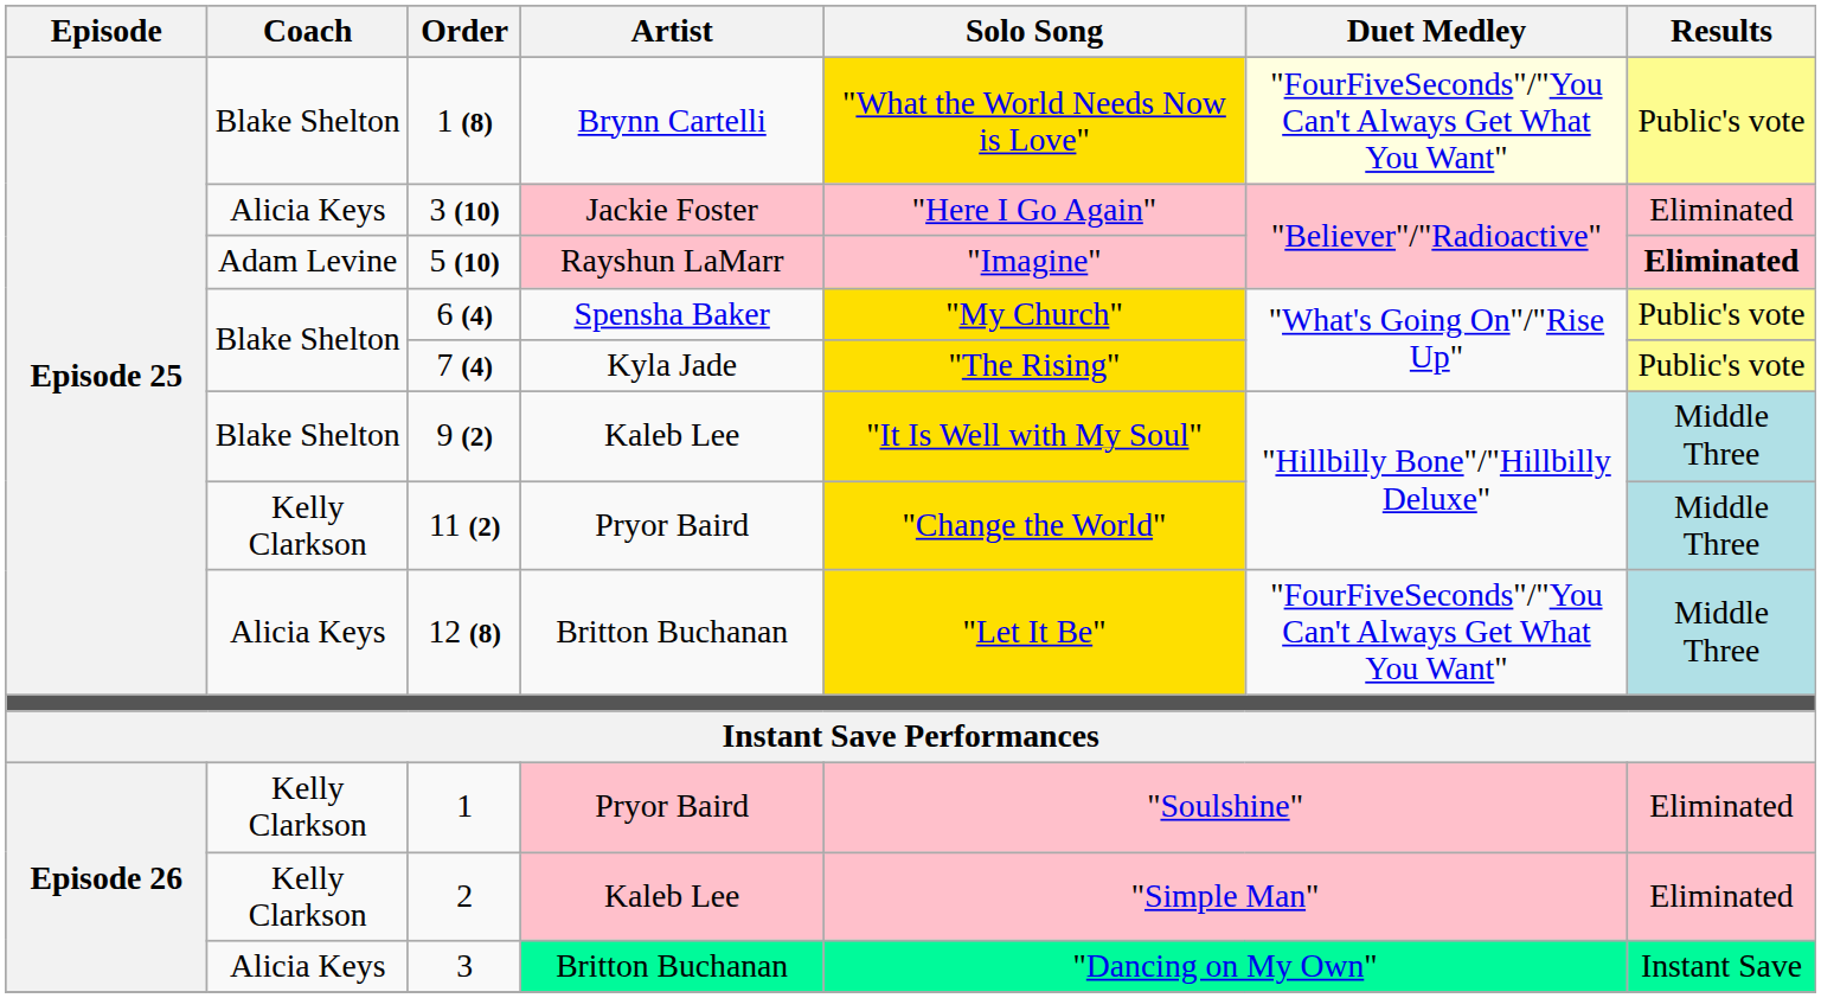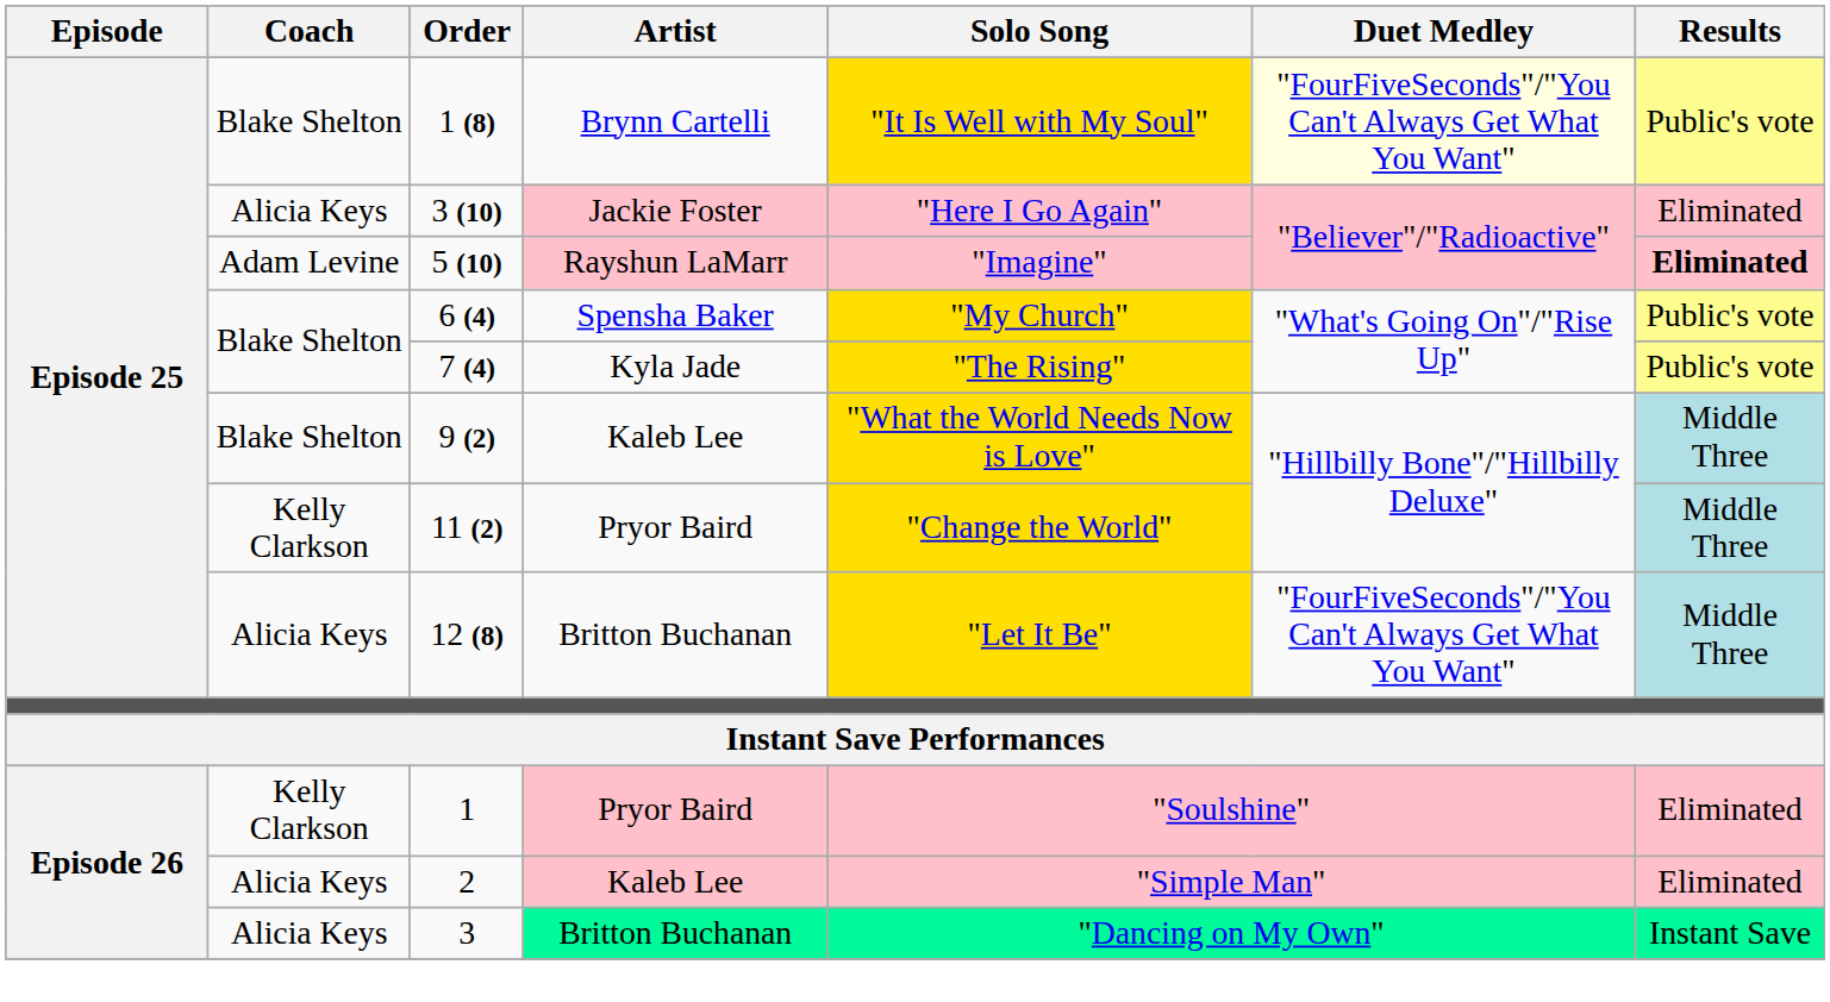 <table class="wikitable" style="text-align:center; width:100%;">
 <tr>
 <th style="width:10%;">Episode</th>
 <th style="width:10%;">Coach</th>
 <th style="width:05%;">Order</th>
 <th style="width:15%;">Artist</th>
 <th style="width:21%;">Solo Song</th>
 <th style="width:17%;">Duet Medley</th>
 <th style="width:09%;">Results</th>
 </tr>
 <tr>
 <th rowspan="8">Episode 25<br><small></small></th>
 <td>Blake Shelton</td>
 <td>1 <small><strong>(8)</strong></small></td>
 <td><a href='#'>Brynn Cartelli</a></td>
-<td style="background:#fedf00;">"<a href='#'>What the World Needs Now is Love</a>"</td>
+<td style="background:#fedf00;">"<a href='#'>It Is Well with My Soul</a>"</td>
 <td style="background: lightyellow;">"<a href='#'>FourFiveSeconds</a>"/"<a href='#'>You Can't Always Get What You Want</a>"</td>
 <td style="background:#fdfc8f;">Public's vote</td>
 </tr>
 <tr>
 <td>Alicia Keys</td>
 <td>3 <small><strong>(10)</strong></small></td>
 <td style="background:pink;">Jackie Foster</td>
 <td style="background:pink;">"<a href='#'>Here I Go Again</a>"</td>
 <td style="background:pink;" rowspan="2">"<a href='#'>Believer</a>"/"<a href='#'>Radioactive</a>"</td>
 <td style="background:pink;">Eliminated</td>
 </tr>
 <tr>
 <td>Adam Levine</td>
 <td>5 <small><strong>(10)</strong></small></td>
 <td style="background:pink;">Rayshun LaMarr</td>
 <td style="background:pink;">"<a href='#'>Imagine</a>"</td>
 <td style="background:pink;"><strong>Eliminated</strong></td>
 </tr>
 <tr>
 <td rowspan="2">Blake Shelton</td>
 <td>6 <small><strong>(4)</strong></small></td>
 <td><a href='#'>Spensha Baker</a></td>
 <td style="background:#fedf00;">"<a href='#'>My Church</a>"</td>
 <td rowspan="2">"<a href='#'>What's Going On</a>"/"<a href='#'>Rise Up</a>"</td>
 <td style="background:#fdfc8f;">Public's vote</td>
 </tr>
 <tr>
 <td>7 <small><strong>(4)</strong></small></td>
 <td>Kyla Jade</td>
 <td style="background:#fedf00;">"<a href='#'>The Rising</a>"</td>
 <td style="background:#fdfc8f;">Public's vote</td>
 </tr>
 <tr>
 <td>Blake Shelton</td>
 <td>9 <small><strong>(2)</strong></small></td>
 <td>Kaleb Lee</td>
-<td style="background:#fedf00;">"<a href='#'>It Is Well with My Soul</a>"</td>
+<td style="background:#fedf00;">"<a href='#'>What the World Needs Now is Love</a>"</td>
 <td rowspan="2">"<a href='#'>Hillbilly Bone</a>"/"<a href='#'>Hillbilly Deluxe</a>"</td>
 <td style="background:#b0e0e6;">Middle Three</td>
 </tr>
 <tr>
 <td>Kelly Clarkson</td>
 <td>11 <small><strong>(2)</strong></small></td>
 <td>Pryor Baird</td>
 <td style="background:#fedf00;">"<a href='#'>Change the World</a>"</td>
 <td style="background:#b0e0e6;">Middle Three</td>
 </tr>
 <tr>
 <td>Alicia Keys</td>
 <td>12 <small><strong>(8)</strong></small></td>
 <td>Britton Buchanan</td>
 <td style="background:#fedf00;">"<a href='#'>Let It Be</a>"</td>
 <td>"<a href='#'>FourFiveSeconds</a>"/"<a href='#'>You Can't Always Get What You Want</a>"</td>
 <td style="background:#b0e0e6;">Middle Three</td>
 </tr>
 <tr>
 <td colspan="7" style="background:#555;"></td>
 </tr>
 <tr>
 <th colspan="7">Instant Save Performances</th>
 </tr>
 <tr>
 <th rowspan="3" scope="row">Episode 26<br><small></small></th>
 <td>Kelly Clarkson</td>
 <td>1</td>
 <td style="background:pink;">Pryor Baird</td>
 <td style="background:pink;" colspan="2">"<a href='#'>Soulshine</a>"</td>
 <td style="background:pink;">Eliminated</td>
 </tr>
 <tr>
-<td>Kelly Clarkson</td>
+<td>Alicia Keys</td>
 <td>2</td>
 <td style="background:pink;">Kaleb Lee</td>
 <td style="background:pink;" colspan="2">"<a href='#'>Simple Man</a>"</td>
 <td style="background:pink;">Eliminated</td>
 </tr>
 <tr>
 <td>Alicia Keys</td>
 <td>3</td>
 <td style="background:#00FA9A;">Britton Buchanan</td>
 <td style="background:#00FA9A;" colspan="2">"<a href='#'>Dancing on My Own</a>"</td>
 <td style="background:#00FA9A;">Instant Save</td>
 </tr>
 <tr>
 </tr>
 </table>
